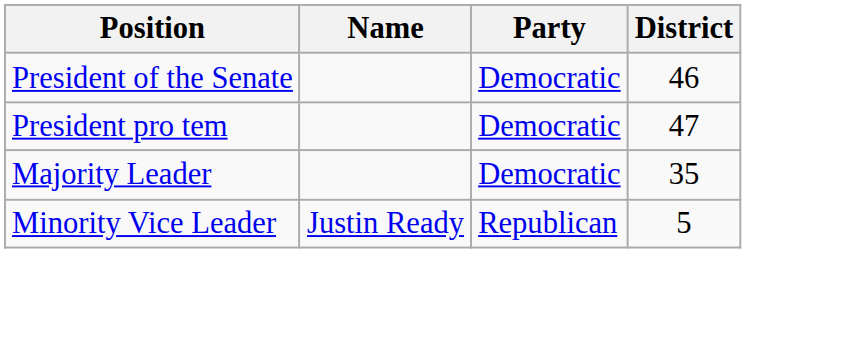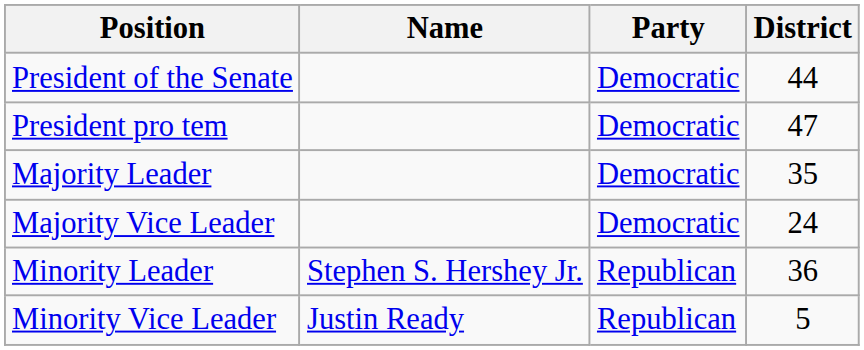 <table class="wikitable sortable">
 <tr>
 <th>Position</th>
 <th>Name</th>
 <th>Party</th>
 <th>District</th>
 </tr>
 <tr>
 <td><a href='#'>President of the Senate</a></td>
 <td></td>
 <td><a href='#'>Democratic</a></td>
-<td align="center">46</td>
+<td align="center">44</td>
 </tr>
 <tr>
 <td><a href='#'>President pro tem</a></td>
 <td></td>
 <td><a href='#'>Democratic</a></td>
 <td align="center">47</td>
 </tr>
 <tr>
 <td><a href='#'>Majority Leader</a></td>
 <td></td>
 <td><a href='#'>Democratic</a></td>
 <td align="center">35</td>
 </tr>
 <tr>
+<td><a href='#'>Majority Vice Leader</a></td>
+<td></td>
+<td><a href='#'>Democratic</a></td>
+<td align="center">24</td>
+</tr>
+<tr>
+<td><a href='#'>Minority Leader</a></td>
+<td><a href='#'>Stephen S. Hershey Jr.</a></td>
+<td><a href='#'>Republican</a></td>
+<td align="center">36</td>
+</tr>
+<tr>
 <td><a href='#'>Minority Vice Leader</a></td>
 <td><a href='#'>Justin Ready</a></td>
 <td><a href='#'>Republican</a></td>
 <td align="center">5</td>
 </tr>
 </table>
